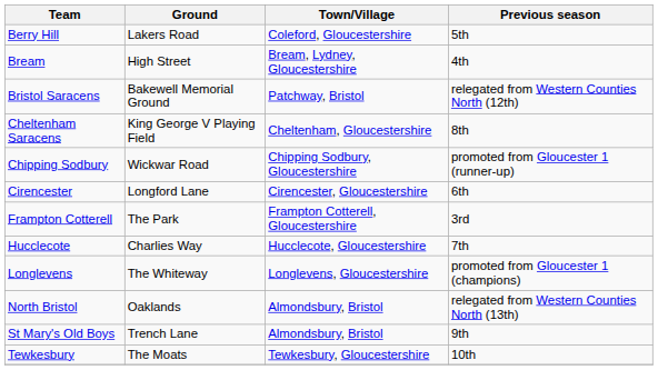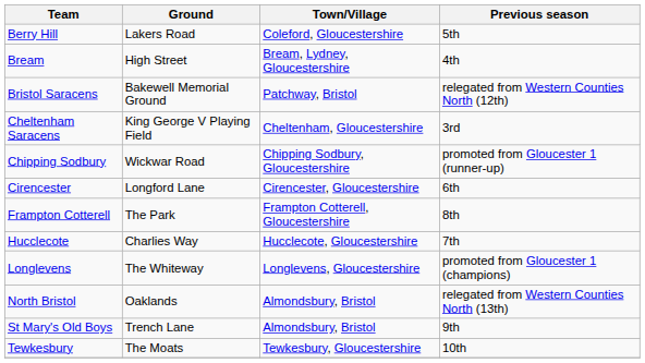 <table class="wikitable sortable" width=65%>
 <tr>
 <th width=17%>Team</th>
 <th width=20%>Ground</th>
 <th width=26%>Town/Village</th>
 <th width=29%>Previous season</th>
 </tr>
 <tr>
 <td><a href='#'>Berry Hill</a></td>
 <td>Lakers Road</td>
 <td><a href='#'>Coleford</a>, <a href='#'>Gloucestershire</a></td>
 <td>5th</td>
 </tr>
 <tr>
 <td><a href='#'>Bream</a></td>
 <td>High Street</td>
 <td><a href='#'>Bream</a>, <a href='#'>Lydney</a>, <a href='#'>Gloucestershire</a></td>
 <td>4th</td>
 </tr>
 <tr>
 <td><a href='#'>Bristol Saracens</a></td>
 <td>Bakewell Memorial Ground</td>
 <td><a href='#'>Patchway</a>, <a href='#'>Bristol</a></td>
 <td>relegated from <a href='#'>Western Counties North</a> (12th)</td>
 </tr>
 <tr>
 <td><a href='#'>Cheltenham Saracens</a></td>
 <td>King George V Playing Field</td>
 <td><a href='#'>Cheltenham</a>, <a href='#'>Gloucestershire</a></td>
-<td>8th</td>
+<td>3rd</td>
 </tr>
 <tr>
 <td><a href='#'>Chipping Sodbury</a></td>
 <td>Wickwar Road</td>
 <td><a href='#'>Chipping Sodbury</a>, <a href='#'>Gloucestershire</a></td>
 <td>promoted from <a href='#'>Gloucester 1</a> (runner-up)</td>
 </tr>
 <tr>
 <td><a href='#'>Cirencester</a></td>
 <td>Longford Lane</td>
 <td><a href='#'>Cirencester</a>, <a href='#'>Gloucestershire</a></td>
 <td>6th</td>
 </tr>
 <tr>
 <td><a href='#'>Frampton Cotterell</a></td>
 <td>The Park</td>
 <td><a href='#'>Frampton Cotterell</a>, <a href='#'>Gloucestershire</a></td>
-<td>3rd</td>
+<td>8th</td>
 </tr>
 <tr>
 <td><a href='#'>Hucclecote</a></td>
 <td>Charlies Way</td>
 <td><a href='#'>Hucclecote</a>, <a href='#'>Gloucestershire</a></td>
 <td>7th</td>
 </tr>
 <tr>
 <td><a href='#'>Longlevens</a></td>
 <td>The Whiteway</td>
 <td><a href='#'>Longlevens</a>, <a href='#'>Gloucestershire</a></td>
 <td>promoted from <a href='#'>Gloucester 1</a> (champions)</td>
 </tr>
 <tr>
 <td><a href='#'>North Bristol</a></td>
 <td>Oaklands</td>
 <td><a href='#'>Almondsbury</a>, <a href='#'>Bristol</a></td>
 <td>relegated from <a href='#'>Western Counties North</a> (13th)</td>
 </tr>
 <tr>
 <td><a href='#'>St Mary's Old Boys</a></td>
 <td>Trench Lane</td>
 <td><a href='#'>Almondsbury</a>, <a href='#'>Bristol</a></td>
 <td>9th</td>
 </tr>
 <tr>
 <td><a href='#'>Tewkesbury</a></td>
 <td>The Moats</td>
 <td><a href='#'>Tewkesbury</a>, <a href='#'>Gloucestershire</a></td>
 <td>10th</td>
 </tr>
 <tr>
 </tr>
 </table>
